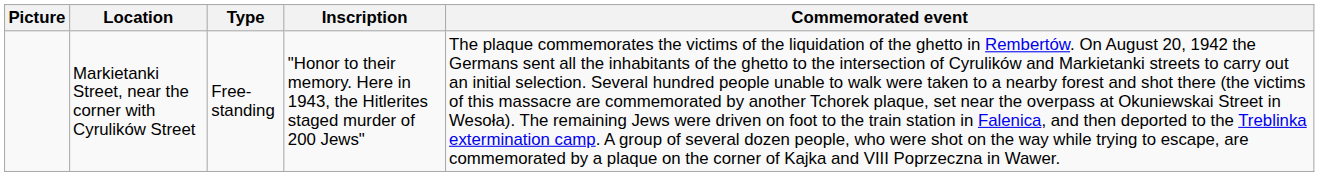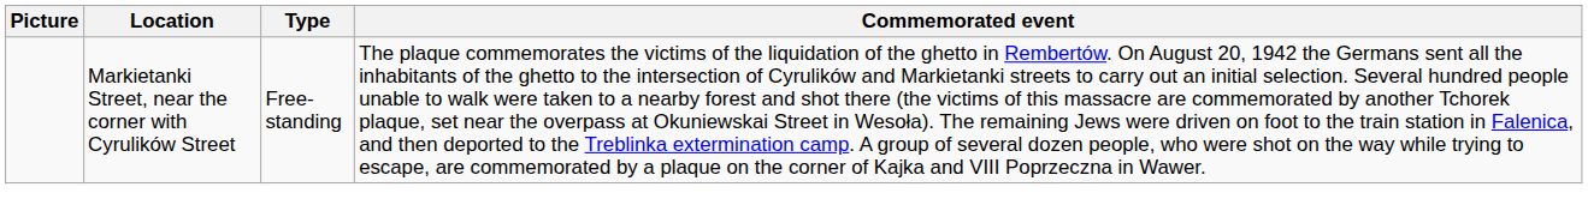 <table class="wikitable sortable">
 <tr>
 <th scope="col">Picture</th>
 <th scope="col">Location</th>
 <th scope="col">Type</th>
-<th scope="col">Inscription</th>
 <th scope="col">Commemorated event</th>
 </tr>
 <tr>
 <td></td>
 <td>Markietanki Street, near the corner with Cyrulików Street</td>
 <td>Free-standing</td>
-<td>"Honor to their memory. Here in 1943, the Hitlerites staged murder of 200 Jews"</td>
 <td>The plaque commemorates the victims of the liquidation of the ghetto in <a href='#'>Rembertów</a>. On August 20, 1942 the Germans sent all the inhabitants of the ghetto to the intersection of Cyrulików and Markietanki streets to carry out an initial selection. Several hundred people unable to walk were taken to a nearby forest and shot there (the victims of this massacre are commemorated by another Tchorek plaque, set near the overpass at Okuniewskai Street in Wesoła). The remaining Jews were driven on foot to the train station in <a href='#'>Falenica</a>, and then deported to the <a href='#'>Treblinka extermination camp</a>. A group of several dozen people, who were shot on the way while trying to escape, are commemorated by a plaque on the corner of Kajka and VIII Poprzeczna in Wawer.</td>
 </tr>
 </table>
